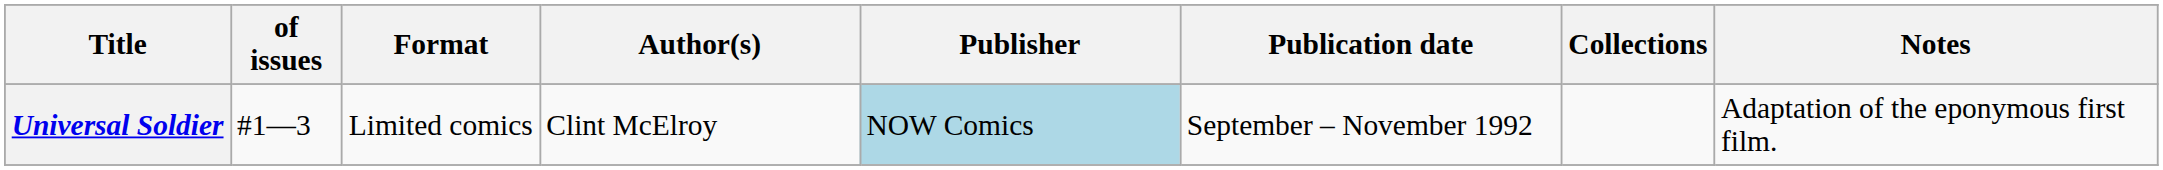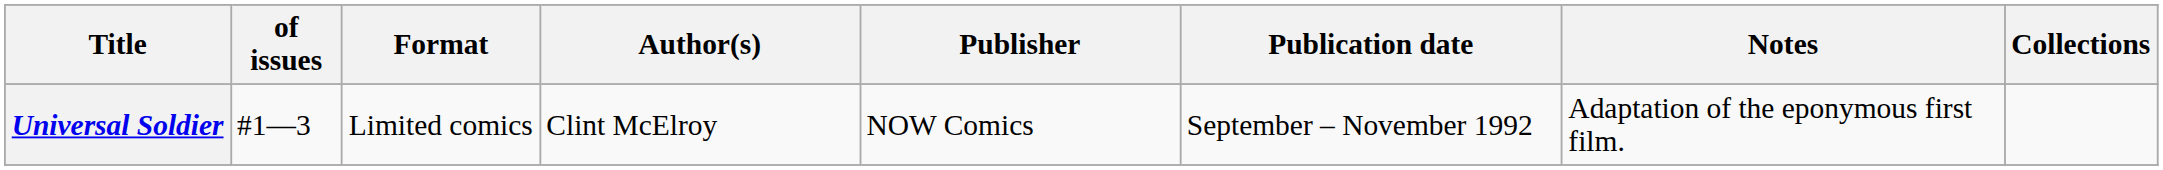 <table class="wikitable">
 <tr>
 <th>Title</th>
 <th style="width:40pt"> of issues</th>
 <th style="width:75pt">Format</th>
 <th style="width:125pt">Author(s)</th>
 <th style="width:125pt">Publisher</th>
 <th style="width:150pt">Publication date</th>
+<th style="width:175pt">Notes</th>
 <th>Collections</th>
-<th style="width:175pt">Notes</th>
 </tr>
 <tr>
 <th><em><a href='#'>Universal Soldier</a></em></th>
 <td>#1—3</td>
 <td>Limited comics</td>
 <td>Clint McElroy</td>
-<td style="background: lightblue;">NOW Comics</td>
+<td>NOW Comics</td>
 <td>September – November 1992</td>
+<td>Adaptation of the eponymous first film.</td>
 <td></td>
-<td>Adaptation of the eponymous first film.</td>
 </tr>
 </table>
